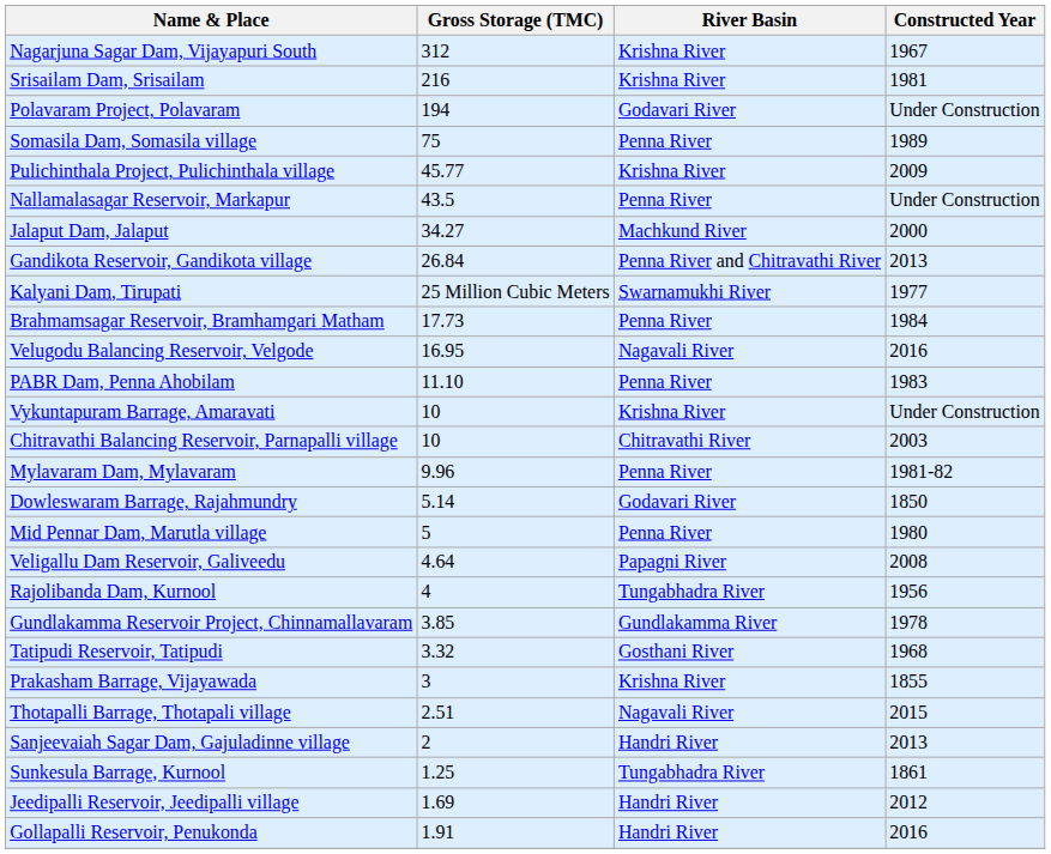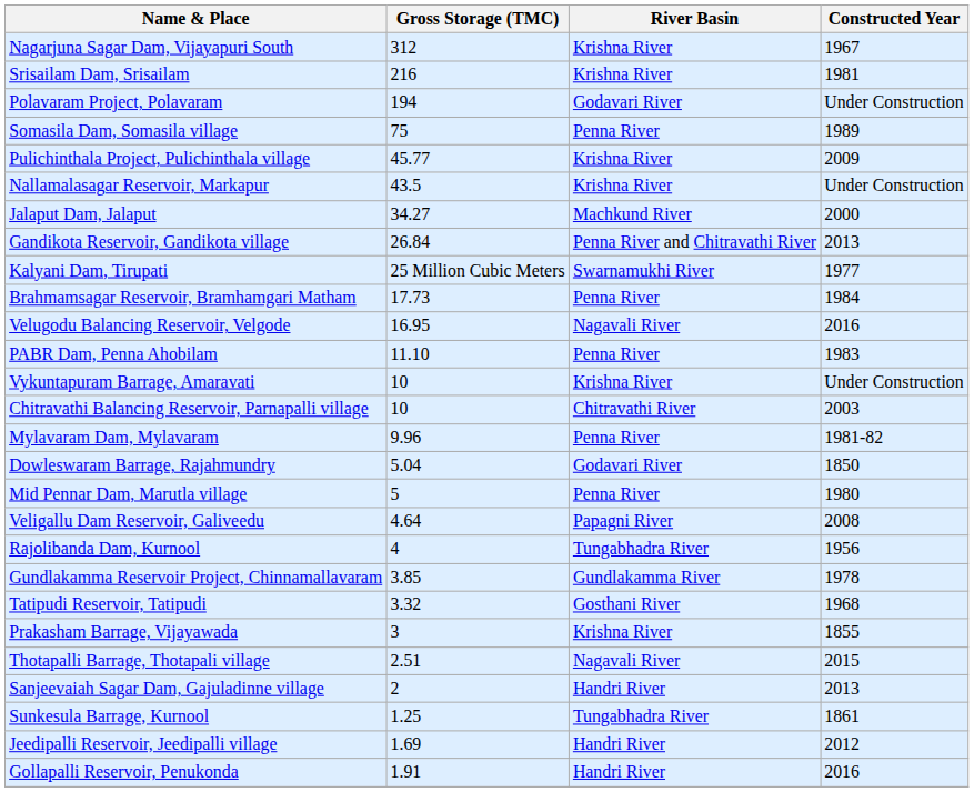 <table class="wikitable sortable mw-collapsible">
 <tr>
 <th bgcolor=#cccccc><strong>Name & Place</strong></th>
 <th>Gross Storage (TMC)</th>
 <th bgcolor="#cccccc">River Basin</th>
 <th bgcolor=#cccccc><strong>Constructed Year</strong></th>
 </tr>
 <tr>
 <td bgcolor="#DDEEFF"><a href='#'>Nagarjuna Sagar Dam, Vijayapuri South</a></td>
 <td bgcolor="#DDEEFF">312</td>
 <td bgcolor="#DDEEFF"><a href='#'>Krishna River</a></td>
 <td bgcolor="#DDEEFF">1967</td>
 </tr>
 <tr>
 <td bgcolor="#DDEEFF"><a href='#'>Srisailam Dam, Srisailam</a></td>
 <td bgcolor="#DDEEFF">216</td>
 <td bgcolor="#DDEEFF"><a href='#'>Krishna River</a></td>
 <td bgcolor="#DDEEFF">1981</td>
 </tr>
 <tr>
 <td bgcolor="#DDEEFF"><a href='#'>Polavaram Project, Polavaram</a></td>
 <td bgcolor="#DDEEFF">194</td>
 <td bgcolor="#DDEEFF"><a href='#'>Godavari River</a></td>
 <td bgcolor="#DDEEFF">Under Construction</td>
 </tr>
 <tr>
 <td bgcolor="#DDEEFF"><a href='#'>Somasila Dam, Somasila village</a></td>
 <td bgcolor="#DDEEFF">75</td>
 <td bgcolor="#DDEEFF"><a href='#'>Penna River</a></td>
 <td bgcolor="#DDEEFF">1989</td>
 </tr>
 <tr>
 <td bgcolor="#DDEEFF"><a href='#'>Pulichinthala Project, Pulichinthala village</a></td>
 <td bgcolor="#DDEEFF">45.77</td>
 <td bgcolor="#DDEEFF"><a href='#'>Krishna River</a></td>
 <td bgcolor="#DDEEFF">2009</td>
 </tr>
 <tr>
 <td bgcolor="#DDEEFF"><a href='#'>Nallamalasagar Reservoir, Markapur</a></td>
 <td bgcolor="#DDEEFF">43.5</td>
-<td bgcolor="#DDEEFF"><a href='#'>Penna River</a></td>
+<td bgcolor="#DDEEFF"><a href='#'>Krishna River</a></td>
 <td bgcolor="#DDEEFF">Under Construction</td>
 </tr>
 <tr>
 <td bgcolor="#DDEEFF"><a href='#'>Jalaput Dam, Jalaput</a></td>
 <td bgcolor="#DDEEFF">34.27</td>
 <td bgcolor="#DDEEFF"><a href='#'>Machkund River</a></td>
 <td bgcolor="#DDEEFF">2000</td>
 </tr>
 <tr>
 <td bgcolor="#DDEEFF"><a href='#'>Gandikota Reservoir, Gandikota village</a></td>
 <td bgcolor="#DDEEFF">26.84</td>
 <td bgcolor="#DDEEFF"><a href='#'>Penna River</a> and <a href='#'>Chitravathi River</a></td>
 <td bgcolor="#DDEEFF">2013</td>
 </tr>
 <tr>
 <td bgcolor="#DDEEFF"><a href='#'>Kalyani Dam, Tirupati</a></td>
 <td bgcolor="#DDEEFF">25 Million Cubic Meters</td>
 <td bgcolor="#DDEEFF"><a href='#'>Swarnamukhi River</a></td>
 <td bgcolor="#DDEEFF">1977</td>
 </tr>
 <tr>
 <td bgcolor="#DDEEFF"><a href='#'> Brahmamsagar Reservoir, Bramhamgari Matham</a></td>
 <td bgcolor="#DDEEFF">17.73</td>
 <td bgcolor="#DDEEFF"><a href='#'>Penna River</a></td>
 <td bgcolor="#DDEEFF">1984</td>
 </tr>
 <tr>
 <td bgcolor="#DDEEFF"><a href='#'>Velugodu Balancing Reservoir, Velgode</a></td>
 <td bgcolor="#DDEEFF">16.95</td>
 <td bgcolor="#DDEEFF"><a href='#'>Nagavali River</a></td>
 <td bgcolor="#DDEEFF">2016</td>
 </tr>
 <tr>
 <td bgcolor="#DDEEFF"><a href='#'>PABR Dam, Penna Ahobilam</a></td>
 <td bgcolor="#DDEEFF">11.10</td>
 <td bgcolor="#DDEEFF"><a href='#'>Penna River</a></td>
 <td bgcolor="#DDEEFF">1983</td>
 </tr>
 <tr>
 <td bgcolor="#DDEEFF"><a href='#'>Vykuntapuram Barrage, Amaravati</a></td>
 <td bgcolor="#DDEEFF">10</td>
 <td bgcolor="#DDEEFF"><a href='#'>Krishna River</a></td>
 <td bgcolor="#DDEEFF">Under Construction</td>
 </tr>
 <tr>
 <td bgcolor="#DDEEFF"><a href='#'>Chitravathi Balancing Reservoir, Parnapalli village</a></td>
 <td bgcolor="#DDEEFF">10</td>
 <td bgcolor="#DDEEFF"><a href='#'>Chitravathi River</a></td>
 <td bgcolor="#DDEEFF">2003</td>
 </tr>
 <tr>
 <td bgcolor="#DDEEFF"><a href='#'>Mylavaram Dam, Mylavaram</a></td>
 <td bgcolor="#DDEEFF">9.96</td>
 <td bgcolor="#DDEEFF"><a href='#'>Penna River</a></td>
 <td bgcolor="#DDEEFF">1981-82</td>
 </tr>
 <tr>
 <td bgcolor="#DDEEFF"><a href='#'>Dowleswaram Barrage, Rajahmundry</a></td>
-<td bgcolor="#DDEEFF">5.14</td>
+<td bgcolor="#DDEEFF">5.04</td>
 <td bgcolor="#DDEEFF"><a href='#'>Godavari River</a></td>
 <td bgcolor="#DDEEFF">1850</td>
 </tr>
 <tr>
 <td bgcolor="#DDEEFF"><a href='#'>Mid Pennar Dam, Marutla village</a></td>
 <td bgcolor="#DDEEFF">5</td>
 <td bgcolor="#DDEEFF"><a href='#'>Penna River</a></td>
 <td bgcolor="#DDEEFF">1980</td>
 </tr>
 <tr>
 <td bgcolor="#DDEEFF"><a href='#'>Veligallu Dam Reservoir, Galiveedu</a></td>
 <td bgcolor="#DDEEFF">4.64</td>
 <td bgcolor="#DDEEFF"><a href='#'>Papagni River</a></td>
 <td bgcolor="#DDEEFF">2008</td>
 </tr>
 <tr>
 <td bgcolor="#DDEEFF"><a href='#'>Rajolibanda Dam, Kurnool</a></td>
 <td bgcolor="#DDEEFF">4</td>
 <td bgcolor="#DDEEFF"><a href='#'>Tungabhadra River</a></td>
 <td bgcolor="#DDEEFF">1956</td>
 </tr>
 <tr>
 <td bgcolor="#DDEEFF"><a href='#'>Gundlakamma Reservoir Project, Chinnamallavaram</a></td>
 <td bgcolor="#DDEEFF">3.85</td>
 <td bgcolor="#DDEEFF"><a href='#'>Gundlakamma River</a></td>
 <td bgcolor="#DDEEFF">1978</td>
 </tr>
 <tr>
 <td bgcolor="#DDEEFF"><a href='#'>Tatipudi Reservoir, Tatipudi</a></td>
 <td bgcolor="#DDEEFF">3.32</td>
 <td bgcolor="#DDEEFF"><a href='#'>Gosthani River</a></td>
 <td bgcolor="#DDEEFF">1968</td>
 </tr>
 <tr>
 <td bgcolor="#DDEEFF"><a href='#'>Prakasham Barrage, Vijayawada</a></td>
 <td bgcolor="#DDEEFF">3</td>
 <td bgcolor="#DDEEFF"><a href='#'>Krishna River</a></td>
 <td bgcolor="#DDEEFF">1855</td>
 </tr>
 <tr>
 <td bgcolor="#DDEEFF"><a href='#'>Thotapalli Barrage, Thotapali village</a></td>
 <td bgcolor="#DDEEFF">2.51</td>
 <td bgcolor="#DDEEFF"><a href='#'>Nagavali River</a></td>
 <td bgcolor="#DDEEFF">2015</td>
 </tr>
 <tr>
 <td bgcolor="#DDEEFF"><a href='#'>Sanjeevaiah Sagar Dam, Gajuladinne village</a></td>
 <td bgcolor="#DDEEFF">2</td>
 <td bgcolor="#DDEEFF"><a href='#'>Handri River</a></td>
 <td bgcolor="#DDEEFF">2013</td>
 </tr>
 <tr>
 <td bgcolor="#DDEEFF"><a href='#'>Sunkesula Barrage, Kurnool</a></td>
 <td bgcolor="#DDEEFF">1.25</td>
 <td bgcolor="#DDEEFF"><a href='#'>Tungabhadra River</a></td>
 <td bgcolor="#DDEEFF">1861</td>
 </tr>
 <tr>
 <td bgcolor="#DDEEFF"><a href='#'>Jeedipalli Reservoir, Jeedipalli village</a></td>
 <td bgcolor="#DDEEFF">1.69</td>
 <td bgcolor="#DDEEFF"><a href='#'>Handri River</a></td>
 <td bgcolor="#DDEEFF">2012</td>
 </tr>
 <tr>
 <td bgcolor="#DDEEFF"><a href='#'>Gollapalli Reservoir, Penukonda</a></td>
 <td bgcolor="#DDEEFF">1.91</td>
 <td bgcolor="#DDEEFF"><a href='#'>Handri River</a></td>
 <td bgcolor="#DDEEFF">2016</td>
 </tr>
 <tr>
 </tr>
 </table>
